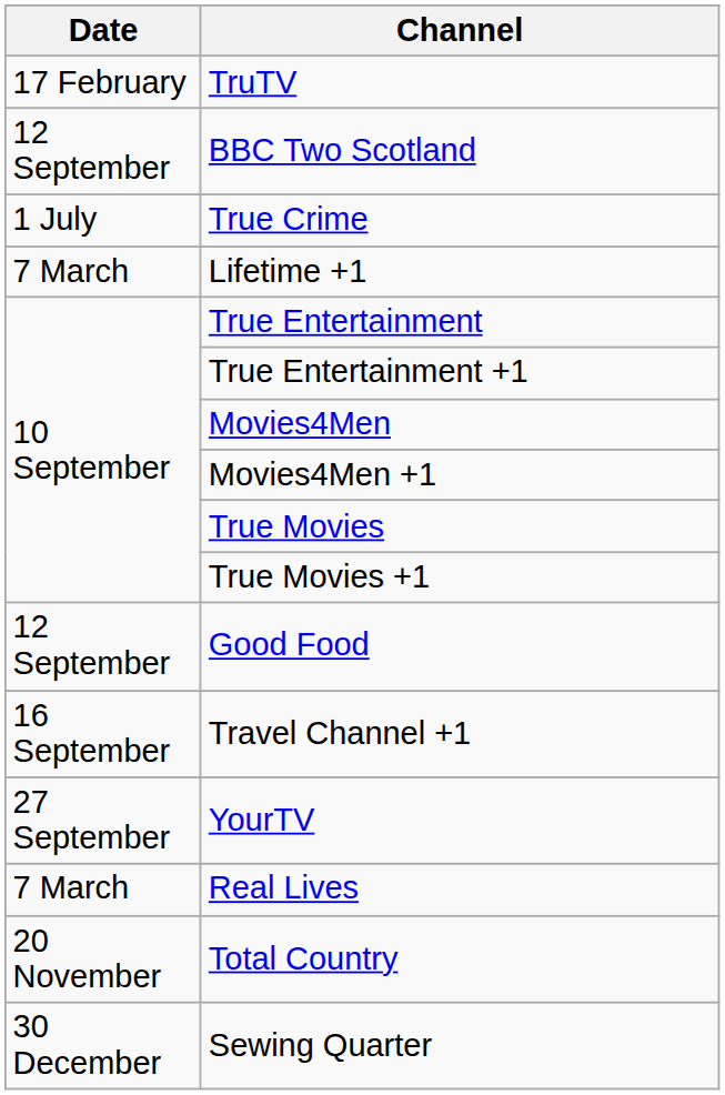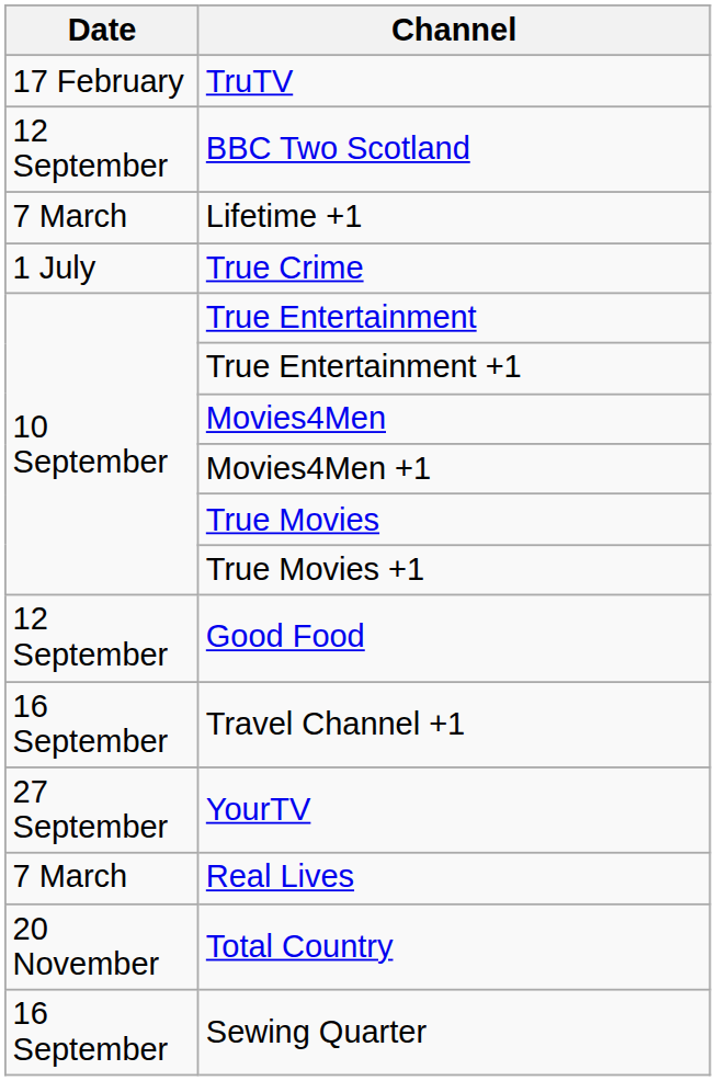 <table class="wikitable">
 <tr>
 <th width=90>Date</th>
 <th width=250>Channel</th>
 </tr>
 <tr>
 <td>17 February</td>
 <td><a href='#'>TruTV</a></td>
 </tr>
 <tr>
 <td>12 September</td>
 <td><a href='#'>BBC Two Scotland</a></td>
 </tr>
 <tr>
+<td>7 March</td>
+<td>Lifetime +1</td>
+</tr>
+<tr>
 <td>1 July</td>
 <td><a href='#'>True Crime</a></td>
-</tr>
-<tr>
-<td>7 March</td>
-<td>Lifetime +1</td>
 </tr>
 <tr>
 <td rowspan="6">10 September</td>
 <td><a href='#'>True Entertainment</a></td>
 </tr>
 <tr>
 <td>True Entertainment +1</td>
 </tr>
 <tr>
 <td><a href='#'>Movies4Men</a></td>
 </tr>
 <tr>
 <td>Movies4Men +1</td>
 </tr>
 <tr>
 <td><a href='#'>True Movies</a></td>
 </tr>
 <tr>
 <td>True Movies +1</td>
 </tr>
 <tr>
 <td>12 September</td>
 <td><a href='#'>Good Food</a></td>
 </tr>
 <tr>
 <td>16 September</td>
 <td>Travel Channel +1</td>
 </tr>
 <tr>
 <td>27 September</td>
 <td><a href='#'>YourTV</a></td>
 </tr>
 <tr>
 <td>7 March</td>
 <td><a href='#'>Real Lives</a></td>
 </tr>
 <tr>
 <td>20 November</td>
 <td><a href='#'>Total Country</a></td>
 </tr>
 <tr>
-<td>30 December</td>
+<td>16 September</td>
 <td>Sewing Quarter</td>
 </tr>
 </table>
